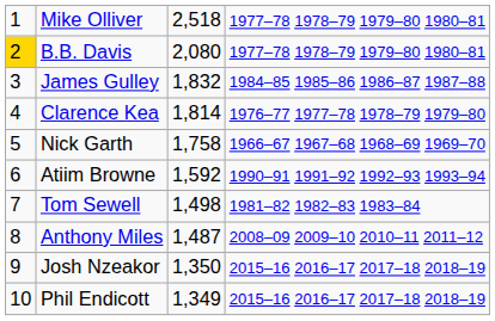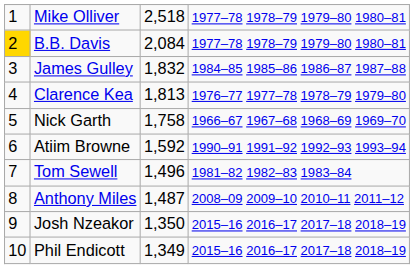 <table class="wikitable">
 <tr>
 </tr>
 <tr>
 <td>1</td>
 <td><a href='#'>Mike Olliver</a></td>
 <td>2,518</td>
 <td style="font-size:80%;"><a href='#'>1977–78</a> <a href='#'>1978–79</a> <a href='#'>1979–80</a> <a href='#'>1980–81</a></td>
 </tr>
 <tr>
 <td style="background: gold;">2</td>
 <td><a href='#'>B.B. Davis</a></td>
-<td>2,080</td>
+<td>2,084</td>
 <td style="font-size:80%;"><a href='#'>1977–78</a> <a href='#'>1978–79</a> <a href='#'>1979–80</a> <a href='#'>1980–81</a></td>
 </tr>
 <tr>
 <td>3</td>
 <td><a href='#'>James Gulley</a></td>
 <td>1,832</td>
 <td style="font-size:80%;"><a href='#'>1984–85</a> <a href='#'>1985–86</a> <a href='#'>1986–87</a> <a href='#'>1987–88</a></td>
 </tr>
 <tr>
 <td>4</td>
 <td><a href='#'>Clarence Kea</a></td>
-<td>1,814</td>
+<td>1,813</td>
 <td style="font-size:80%;"><a href='#'>1976–77</a> <a href='#'>1977–78</a> <a href='#'>1978–79</a> <a href='#'>1979–80</a></td>
 </tr>
 <tr>
 <td>5</td>
 <td>Nick Garth</td>
 <td>1,758</td>
 <td style="font-size:80%;"><a href='#'>1966–67</a> <a href='#'>1967–68</a> <a href='#'>1968–69</a> <a href='#'>1969–70</a></td>
 </tr>
 <tr>
 <td>6</td>
 <td>Atiim Browne</td>
 <td>1,592</td>
 <td style="font-size:80%;"><a href='#'>1990–91</a> <a href='#'>1991–92</a> <a href='#'>1992–93</a> <a href='#'>1993–94</a></td>
 </tr>
 <tr>
 <td>7</td>
 <td><a href='#'>Tom Sewell</a></td>
-<td>1,498</td>
+<td>1,496</td>
 <td style="font-size:80%;"><a href='#'>1981–82</a> <a href='#'>1982–83</a> <a href='#'>1983–84</a></td>
 </tr>
 <tr>
 <td>8</td>
 <td><a href='#'>Anthony Miles</a></td>
 <td>1,487</td>
 <td style="font-size:80%;"><a href='#'>2008–09</a> <a href='#'>2009–10</a> <a href='#'>2010–11</a> <a href='#'>2011–12</a></td>
 </tr>
 <tr>
 <td>9</td>
 <td>Josh Nzeakor</td>
 <td>1,350</td>
 <td style="font-size:80%;"><a href='#'>2015–16</a> <a href='#'>2016–17</a> <a href='#'>2017–18</a> <a href='#'>2018–19</a></td>
 </tr>
 <tr>
 <td>10</td>
 <td>Phil Endicott</td>
 <td>1,349</td>
 <td style="font-size:80%;"><a href='#'>2015–16</a> <a href='#'>2016–17</a> <a href='#'>2017–18</a> <a href='#'>2018–19</a></td>
 </tr>
 </table>
